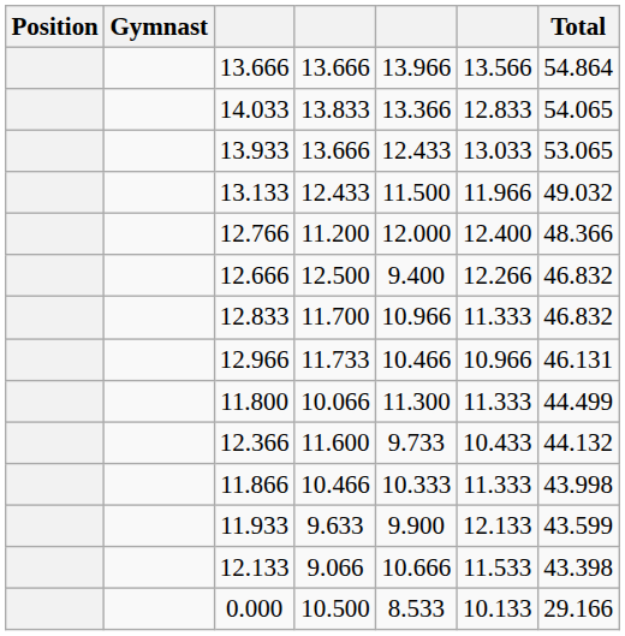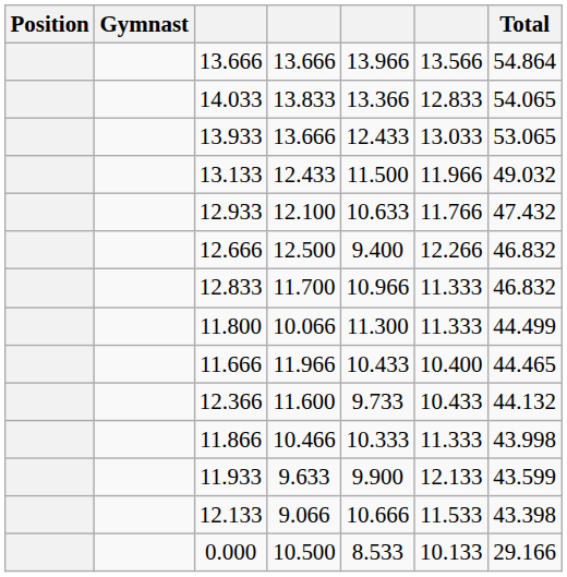 <table class="wikitable sortable" style="text-align:center; font-size:95%">
 <tr>
 <th scope=col>Position</th>
 <th scope=col>Gymnast</th>
 <th scope=col></th>
 <th scope=col></th>
 <th scope=col></th>
 <th scope=col></th>
 <th scope=col>Total</th>
 </tr>
 <tr>
 <th scope=row></th>
 <td align=left></td>
 <td>13.666</td>
 <td>13.666</td>
 <td>13.966</td>
 <td>13.566</td>
 <td>54.864</td>
 </tr>
 <tr>
 <th scope=row></th>
 <td align=left></td>
 <td>14.033</td>
 <td>13.833</td>
 <td>13.366</td>
 <td>12.833</td>
 <td>54.065</td>
 </tr>
 <tr>
 <th scope=row></th>
 <td align=left></td>
 <td>13.933</td>
 <td>13.666</td>
 <td>12.433</td>
 <td>13.033</td>
 <td>53.065</td>
 </tr>
 <tr>
 <th scope=row></th>
 <td align=left></td>
 <td>13.133</td>
 <td>12.433</td>
 <td>11.500</td>
 <td>11.966</td>
 <td>49.032</td>
 </tr>
 <tr>
 <th scope=row></th>
 <td align=left></td>
-<td>12.766</td>
-<td>11.200</td>
-<td>12.000</td>
-<td>12.400</td>
-<td>48.366</td>
+<td>12.933</td>
+<td>12.100</td>
+<td>10.633</td>
+<td>11.766</td>
+<td>47.432</td>
 </tr>
 <tr>
 <th scope=row></th>
 <td align=left></td>
 <td>12.666</td>
 <td>12.500</td>
 <td>9.400</td>
 <td>12.266</td>
 <td>46.832</td>
 </tr>
 <tr>
 <th scope=row></th>
 <td align=left></td>
 <td>12.833</td>
 <td>11.700</td>
 <td>10.966</td>
 <td>11.333</td>
 <td>46.832</td>
 </tr>
 <tr>
 <th scope=row></th>
 <td align=left></td>
-<td>12.966</td>
-<td>11.733</td>
-<td>10.466</td>
-<td>10.966</td>
-<td>46.131</td>
-</tr>
-<tr>
-<th scope=row></th>
-<td align=left></td>
 <td>11.800</td>
 <td>10.066</td>
 <td>11.300</td>
 <td>11.333</td>
 <td>44.499</td>
+</tr>
+<tr>
+<th scope=row></th>
+<td align=left></td>
+<td>11.666</td>
+<td>11.966</td>
+<td>10.433</td>
+<td>10.400</td>
+<td>44.465</td>
 </tr>
 <tr>
 <th scope=row></th>
 <td align=left></td>
 <td>12.366</td>
 <td>11.600</td>
 <td>9.733</td>
 <td>10.433</td>
 <td>44.132</td>
 </tr>
 <tr>
 <th scope=row></th>
 <td align=left></td>
 <td>11.866</td>
 <td>10.466</td>
 <td>10.333</td>
 <td>11.333</td>
 <td>43.998</td>
 </tr>
 <tr>
 <th scope=row></th>
 <td align=left></td>
 <td>11.933</td>
 <td>9.633</td>
 <td>9.900</td>
 <td>12.133</td>
 <td>43.599</td>
 </tr>
 <tr>
 <th scope=row></th>
 <td align=left></td>
 <td>12.133</td>
 <td>9.066</td>
 <td>10.666</td>
 <td>11.533</td>
 <td>43.398</td>
 </tr>
 <tr>
 <th scope=row></th>
 <td align=left></td>
 <td>0.000</td>
 <td>10.500</td>
 <td>8.533</td>
 <td>10.133</td>
 <td>29.166</td>
 </tr>
 </table>
